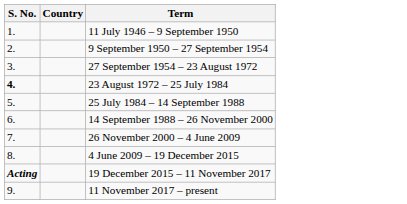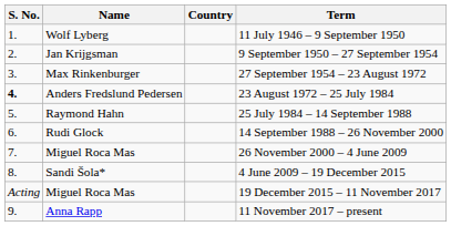 <table class="wikitable">
 <tr>
 <th>S. No.</th>
+<th>Name</th>
 <th>Country</th>
 <th>Term</th>
 </tr>
 <tr>
 <td>1.</td>
+<td>Wolf Lyberg</td>
 <td></td>
 <td>11 July 1946 – 9 September 1950</td>
 </tr>
 <tr>
 <td>2.</td>
+<td>Jan Krijgsman</td>
 <td></td>
 <td>9 September 1950 – 27 September 1954</td>
 </tr>
 <tr>
 <td>3.</td>
+<td>Max Rinkenburger</td>
 <td></td>
 <td>27 September 1954 – 23 August 1972</td>
 </tr>
 <tr>
 <td><strong>4.</strong></td>
+<td>Anders Fredslund Pedersen</td>
 <td></td>
 <td>23 August 1972 – 25 July 1984</td>
 </tr>
 <tr>
 <td>5.</td>
+<td>Raymond Hahn</td>
 <td></td>
 <td>25 July 1984 – 14 September 1988</td>
 </tr>
 <tr>
 <td>6.</td>
+<td>Rudi Glock</td>
 <td></td>
 <td>14 September 1988 – 26 November 2000</td>
 </tr>
 <tr>
 <td>7.</td>
+<td>Miguel Roca Mas</td>
 <td></td>
 <td>26 November 2000 – 4 June 2009</td>
 </tr>
 <tr>
 <td>8.</td>
+<td>Sandi Šola*</td>
 <td></td>
 <td>4 June 2009 – 19 December 2015</td>
 </tr>
 <tr>
-<td><strong><em>Acting</em></strong></td>
+<td><em>Acting</em></td>
+<td>Miguel Roca Mas</td>
 <td></td>
 <td>19 December 2015 – 11 November 2017</td>
 </tr>
 <tr>
 <td>9.</td>
+<td><a href='#'>Anna Rapp</a></td>
 <td></td>
 <td>11 November 2017 – present</td>
 </tr>
 </table>
